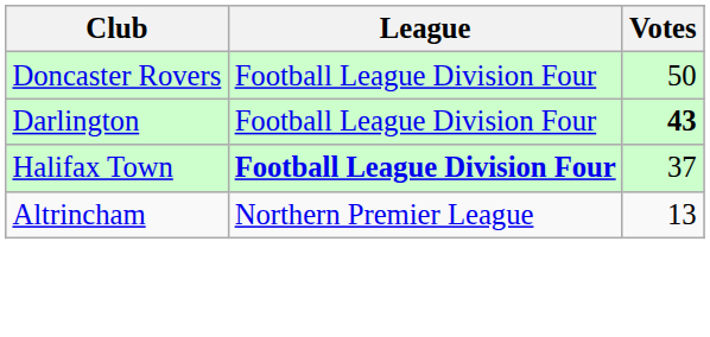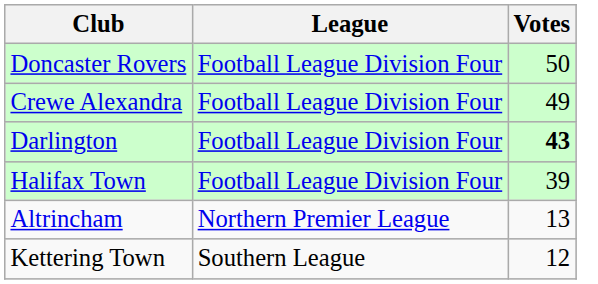 <table class=wikitable style=text-align:left>
 <tr>
 <th>Club</th>
 <th>League</th>
 <th>Votes</th>
 </tr>
 <tr bgcolor=ccffcc>
 <td><a href='#'>Doncaster Rovers</a></td>
 <td><a href='#'>Football League Division Four</a></td>
 <td align=right>50</td>
 </tr>
 <tr bgcolor=ccffcc>
+<td><a href='#'>Crewe Alexandra</a></td>
+<td><a href='#'>Football League Division Four</a></td>
+<td align=right>49</td>
+</tr>
+<tr bgcolor=ccffcc>
 <td><a href='#'>Darlington</a></td>
 <td><a href='#'>Football League Division Four</a></td>
 <td align=right><strong>43</strong></td>
 </tr>
 <tr bgcolor=ccffcc>
 <td><a href='#'>Halifax Town</a></td>
-<td><strong><a href='#'>Football League Division Four</a></strong></td>
-<td align=right>37</td>
+<td><a href='#'>Football League Division Four</a></td>
+<td align=right>39</td>
 </tr>
 <tr>
 <td><a href='#'>Altrincham</a></td>
 <td><a href='#'>Northern Premier League</a></td>
 <td align=right>13</td>
 </tr>
+<tr>
+<td>Kettering Town</td>
+<td>Southern League</td>
+<td align=right>12</td>
+</tr>
 </table>
